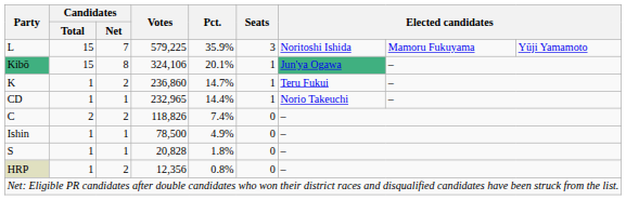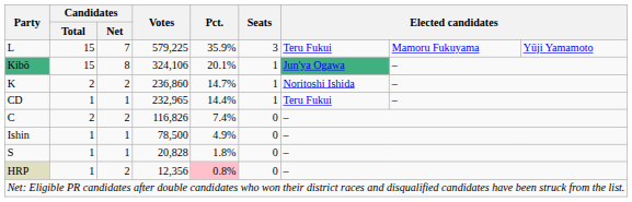 <table class="wikitable">
 <tr>
 <th rowspan="2">Party</th>
 <th colspan="2">Candidates</th>
 <th rowspan="2">Votes</th>
 <th rowspan="2">Pct.</th>
 <th rowspan="2">Seats</th>
 <th colspan="3" rowspan="2">Elected candidates</th>
 </tr>
 <tr>
 <th>Total</th>
 <th>Net</th>
 </tr>
 <tr>
 <td>L</td>
 <td align="right">15</td>
 <td align="right">7</td>
 <td align="right">579,225</td>
 <td align="right">35.9%</td>
 <td align="right">3</td>
-<td><a href='#'>Noritoshi Ishida</a></td>
+<td><a href='#'>Teru Fukui</a></td>
 <td><a href='#'>Mamoru Fukuyama</a></td>
 <td><a href='#'>Yūji Yamamoto</a></td>
 </tr>
 <tr>
 <td style="background:#40B080">Kibō</td>
 <td align="right">15</td>
 <td align="right">8</td>
 <td align="right">324,106</td>
 <td align="right">20.1%</td>
 <td align="right">1</td>
 <td style="background:#40B080"><a href='#'>Jun'ya Ogawa</a></td>
 <td colspan="2">–</td>
 </tr>
 <tr>
 <td>K</td>
-<td align="right">1</td>
+<td align="right">2</td>
 <td align="right">2</td>
 <td align="right">236,860</td>
 <td align="right">14.7%</td>
 <td align="right">1</td>
-<td><a href='#'>Teru Fukui</a></td>
+<td><a href='#'>Noritoshi Ishida</a></td>
 <td colspan="2">–</td>
 </tr>
 <tr>
 <td>CD</td>
 <td align="right">1</td>
 <td align="right">1</td>
 <td align="right">232,965</td>
 <td align="right">14.4%</td>
 <td align="right">1</td>
-<td><a href='#'>Norio Takeuchi</a></td>
+<td><a href='#'>Teru Fukui</a></td>
 <td colspan="2">–</td>
 </tr>
 <tr>
 <td>C</td>
 <td align="right">2</td>
 <td align="right">2</td>
-<td align="right">118,826</td>
+<td align="right">116,826</td>
 <td align="right">7.4%</td>
 <td align="right">0</td>
 <td colspan="5">–</td>
 </tr>
 <tr>
 <td>Ishin</td>
 <td align="right">1</td>
 <td align="right">1</td>
 <td align="right">78,500</td>
 <td align="right">4.9%</td>
 <td align="right">0</td>
 <td colspan="5">–</td>
 </tr>
 <tr>
 <td>S</td>
 <td align="right">1</td>
 <td align="right">1</td>
 <td align="right">20,828</td>
 <td align="right">1.8%</td>
 <td align="right">0</td>
 <td colspan="5">–</td>
 </tr>
 <tr>
 <td style="background:#E0E0C0">HRP</td>
 <td align="right">1</td>
 <td align="right">2</td>
 <td align="right">12,356</td>
-<td align="right">0.8%</td>
+<td align="right" style="background: pink;">0.8%</td>
 <td align="right">0</td>
 <td colspan="5">–</td>
 </tr>
 <tr>
 <td colspan="9"><em>Net: Eligible PR candidates after double candidates who won their district races and disqualified candidates have been struck from the list.</em></td>
 </tr>
 </table>
